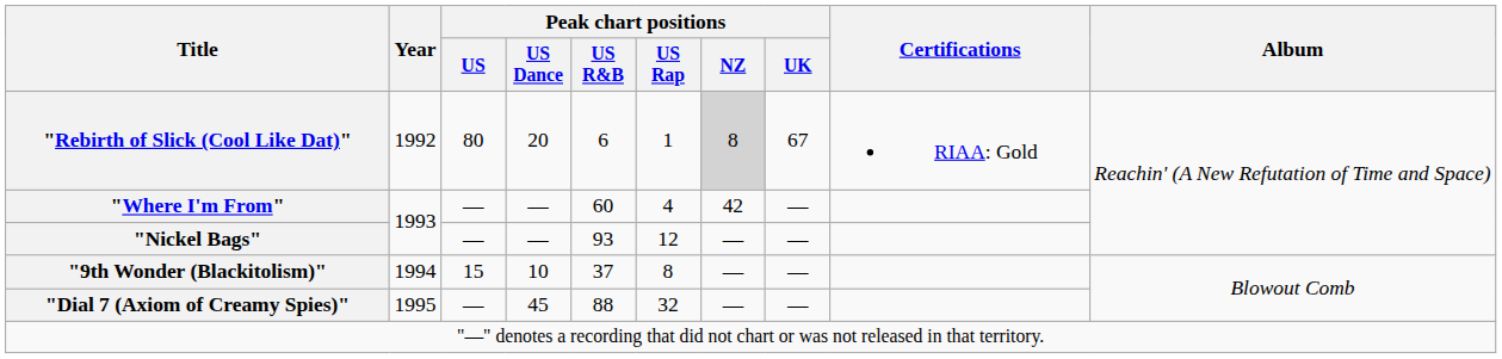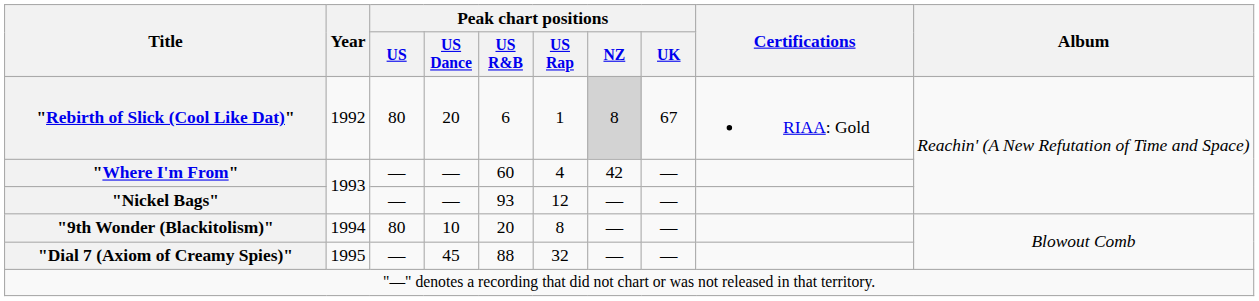 <table class="wikitable plainrowheaders" style="text-align:center;" border="1">
 <tr>
 <th scope="col" rowspan="2" style="width:18em;">Title</th>
 <th scope="col" rowspan="2">Year</th>
 <th scope="col" colspan="6">Peak chart positions</th>
 <th scope="col" rowspan="2" style="width:12em;"><a href='#'>Certifications</a></th>
 <th scope="col" rowspan="2">Album</th>
 </tr>
 <tr>
 <th scope="col" style="width:3em;font-size:90%;"><a href='#'>US</a><br></th>
 <th scope="col" style="width:3em;font-size:90%;"><a href='#'>US Dance</a><br></th>
 <th scope="col" style="width:3em;font-size:90%;"><a href='#'>US R&B</a><br></th>
 <th scope="col" style="width:3em;font-size:90%;"><a href='#'>US Rap</a><br></th>
 <th scope="col" style="width:3em;font-size:90%;"><a href='#'>NZ</a><br></th>
 <th scope="col" style="width:3em;font-size:90%;"><a href='#'>UK</a><br></th>
 </tr>
 <tr>
 <th scope="row">"<a href='#'>Rebirth of Slick (Cool Like Dat)</a>"</th>
 <td>1992</td>
 <td style="text-align:center;">80</td>
 <td style="text-align:center;">20</td>
 <td style="text-align:center;">6</td>
 <td style="text-align:center;">1</td>
 <td style="background: lightgrey; text-align:center;">8</td>
 <td style="text-align:center;">67</td>
 <td><br><ul><li><a href='#'>RIAA</a>: Gold</li></ul></td>
 <td align="center" rowspan="3"><em>Reachin' (A New Refutation of Time and Space)</em></td>
 </tr>
 <tr>
 <th scope="row">"<a href='#'>Where I'm From</a>"</th>
 <td rowspan="2">1993</td>
 <td style="text-align:center;">—</td>
 <td style="text-align:center;">—</td>
 <td style="text-align:center;">60</td>
 <td style="text-align:center;">4</td>
 <td style="text-align:center;">42</td>
 <td style="text-align:center;">—</td>
 <td></td>
 </tr>
 <tr>
 <th scope="row">"Nickel Bags"</th>
 <td style="text-align:center;">—</td>
 <td style="text-align:center;">—</td>
 <td style="text-align:center;">93</td>
 <td style="text-align:center;">12</td>
 <td style="text-align:center;">—</td>
 <td style="text-align:center;">—</td>
 <td></td>
 </tr>
 <tr>
 <th scope="row">"9th Wonder (Blackitolism)"</th>
 <td>1994</td>
-<td style="text-align:center;">15</td>
+<td style="text-align:center;">80</td>
 <td style="text-align:center;">10</td>
-<td style="text-align:center;">37</td>
+<td style="text-align:center;">20</td>
 <td style="text-align:center;">8</td>
 <td style="text-align:center;">—</td>
 <td style="text-align:center;">—</td>
 <td></td>
 <td align="center" rowspan="2"><em>Blowout Comb</em></td>
 </tr>
 <tr>
 <th scope="row">"Dial 7 (Axiom of Creamy Spies)"</th>
 <td>1995</td>
 <td style="text-align:center;">—</td>
 <td style="text-align:center;">45</td>
 <td style="text-align:center;">88</td>
 <td style="text-align:center;">32</td>
 <td style="text-align:center;">—</td>
 <td style="text-align:center;">—</td>
 <td></td>
 </tr>
 <tr>
 <td colspan="10" style="font-size:90%">"—" denotes a recording that did not chart or was not released in that territory.</td>
 </tr>
 </table>
